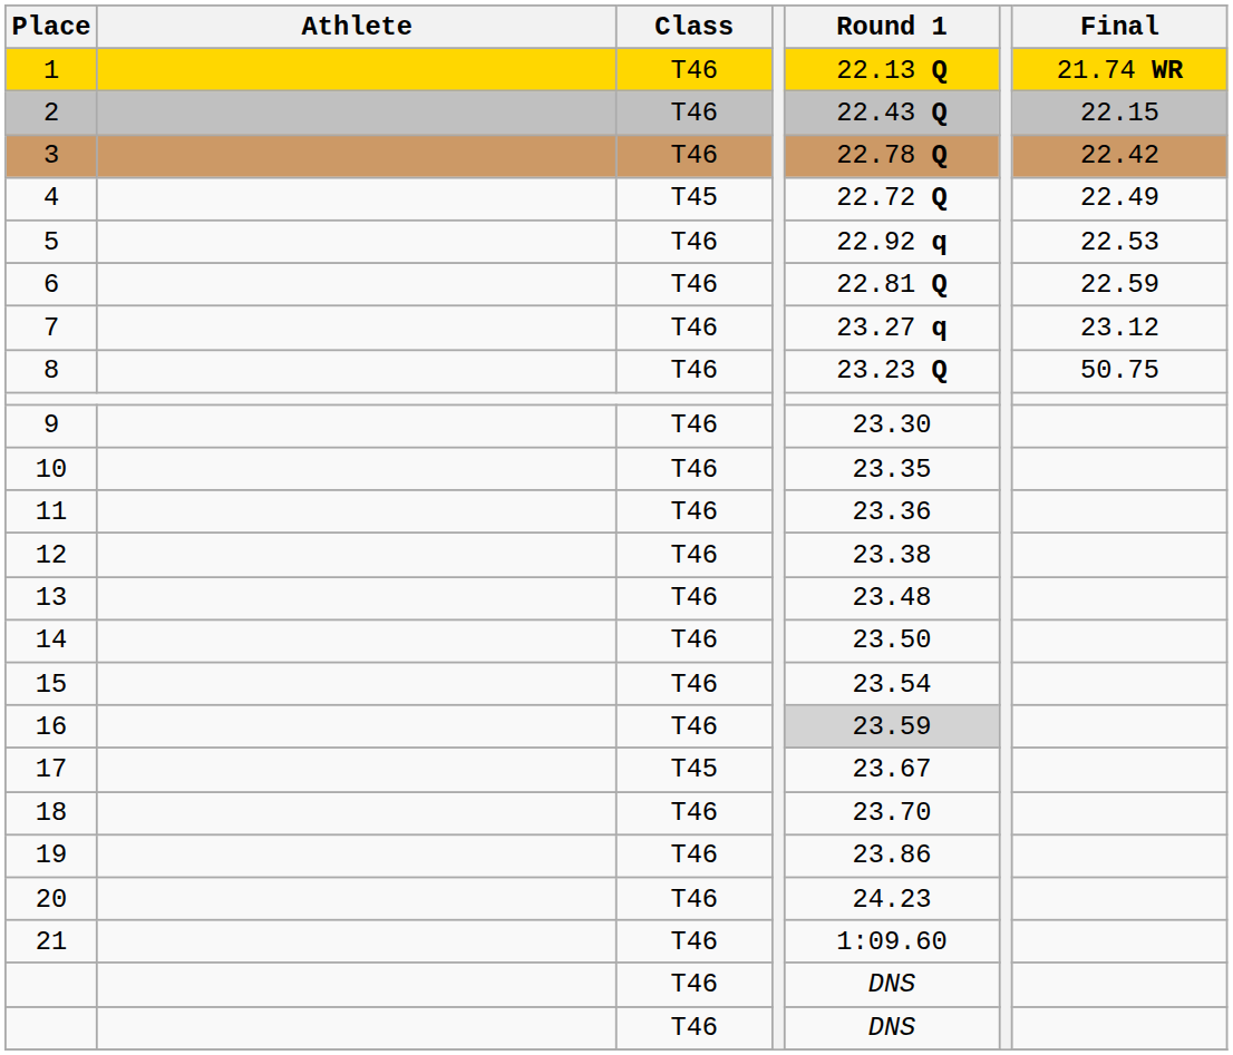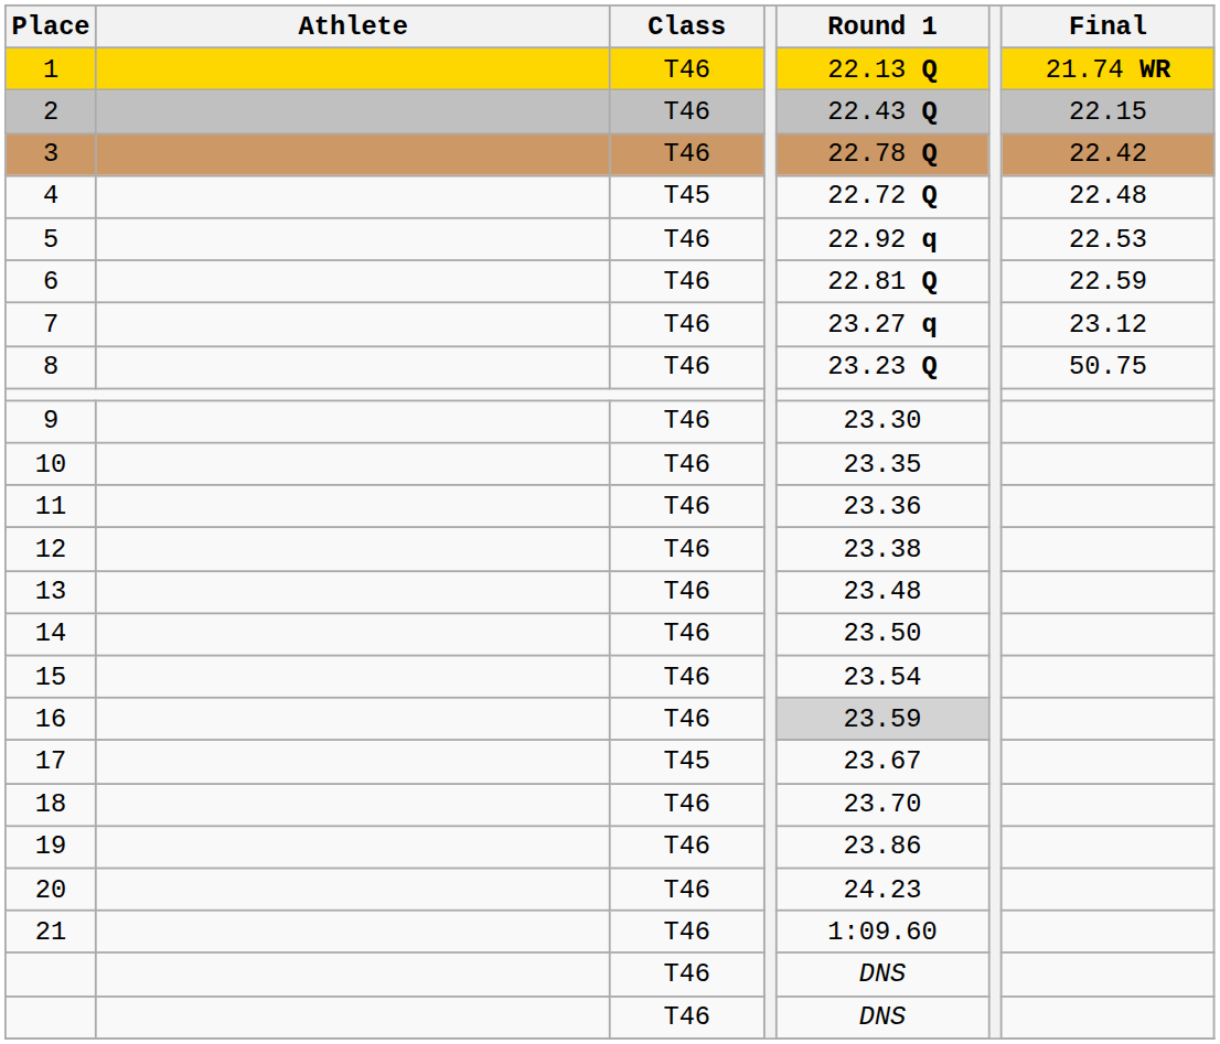 <table class="wikitable" style="text-align:center">
 <tr>
 <th>Place</th>
 <th width=250>Athlete</th>
 <th width=70>Class</th>
 <th rowspan=31></th>
 <th width=100>Round 1</th>
 <th rowspan=31></th>
 <th width=100>Final</th>
 </tr>
 <tr bgcolor=gold>
 <td>1</td>
 <td align=left></td>
 <td>T46</td>
 <td>22.13 <strong>Q</strong></td>
 <td>21.74 <strong>WR</strong></td>
 </tr>
 <tr bgcolor=silver>
 <td>2</td>
 <td align=left></td>
 <td>T46</td>
 <td>22.43 <strong>Q</strong></td>
 <td>22.15</td>
 </tr>
 <tr bgcolor=cc9966>
 <td>3</td>
 <td align=left></td>
 <td>T46</td>
 <td>22.78 <strong>Q</strong></td>
 <td>22.42</td>
 </tr>
 <tr>
 <td>4</td>
 <td align=left></td>
 <td>T45</td>
 <td>22.72 <strong>Q</strong></td>
-<td>22.49</td>
+<td>22.48</td>
 </tr>
 <tr>
 <td>5</td>
 <td align=left></td>
 <td>T46</td>
 <td>22.92 <strong>q</strong></td>
 <td>22.53</td>
 </tr>
 <tr>
 <td>6</td>
 <td align=left></td>
 <td>T46</td>
 <td>22.81 <strong>Q</strong></td>
 <td>22.59</td>
 </tr>
 <tr>
 <td>7</td>
 <td align=left></td>
 <td>T46</td>
 <td>23.27 <strong>q</strong></td>
 <td>23.12</td>
 </tr>
 <tr>
 <td>8</td>
 <td align=left></td>
 <td>T46</td>
 <td>23.23 <strong>Q</strong></td>
 <td>50.75</td>
 </tr>
 <tr>
 <td colspan=10></td>
 </tr>
 <tr>
 <td>9</td>
 <td align=left></td>
 <td>T46</td>
 <td>23.30</td>
 <td></td>
 </tr>
 <tr>
 <td>10</td>
 <td align=left></td>
 <td>T46</td>
 <td>23.35</td>
 <td></td>
 </tr>
 <tr>
 <td>11</td>
 <td align=left></td>
 <td>T46</td>
 <td>23.36</td>
 <td></td>
 </tr>
 <tr>
 <td>12</td>
 <td align=left></td>
 <td>T46</td>
 <td>23.38</td>
 <td></td>
 </tr>
 <tr>
 <td>13</td>
 <td align=left></td>
 <td>T46</td>
 <td>23.48</td>
 <td></td>
 </tr>
 <tr>
 <td>14</td>
 <td align=left></td>
 <td>T46</td>
 <td>23.50</td>
 <td></td>
 </tr>
 <tr>
 <td>15</td>
 <td align=left></td>
 <td>T46</td>
 <td>23.54</td>
 <td></td>
 </tr>
 <tr>
 <td>16</td>
 <td align=left></td>
 <td>T46</td>
 <td style="background: lightgrey;">23.59</td>
 <td></td>
 </tr>
 <tr>
 <td>17</td>
 <td align=left></td>
 <td>T45</td>
 <td>23.67</td>
 <td></td>
 </tr>
 <tr>
 <td>18</td>
 <td align=left></td>
 <td>T46</td>
 <td>23.70</td>
 <td></td>
 </tr>
 <tr>
 <td>19</td>
 <td align=left></td>
 <td>T46</td>
 <td>23.86</td>
 <td></td>
 </tr>
 <tr>
 <td>20</td>
 <td align=left></td>
 <td>T46</td>
 <td>24.23</td>
 <td></td>
 </tr>
 <tr>
 <td>21</td>
 <td align=left></td>
 <td>T46</td>
 <td>1:09.60</td>
 <td></td>
 </tr>
 <tr>
 <td></td>
 <td align=left></td>
 <td>T46</td>
 <td><em>DNS</em></td>
 <td></td>
 </tr>
 <tr>
 <td></td>
 <td align=left></td>
 <td>T46</td>
 <td><em>DNS</em></td>
 <td></td>
 </tr>
 <tr>
 </tr>
 </table>
